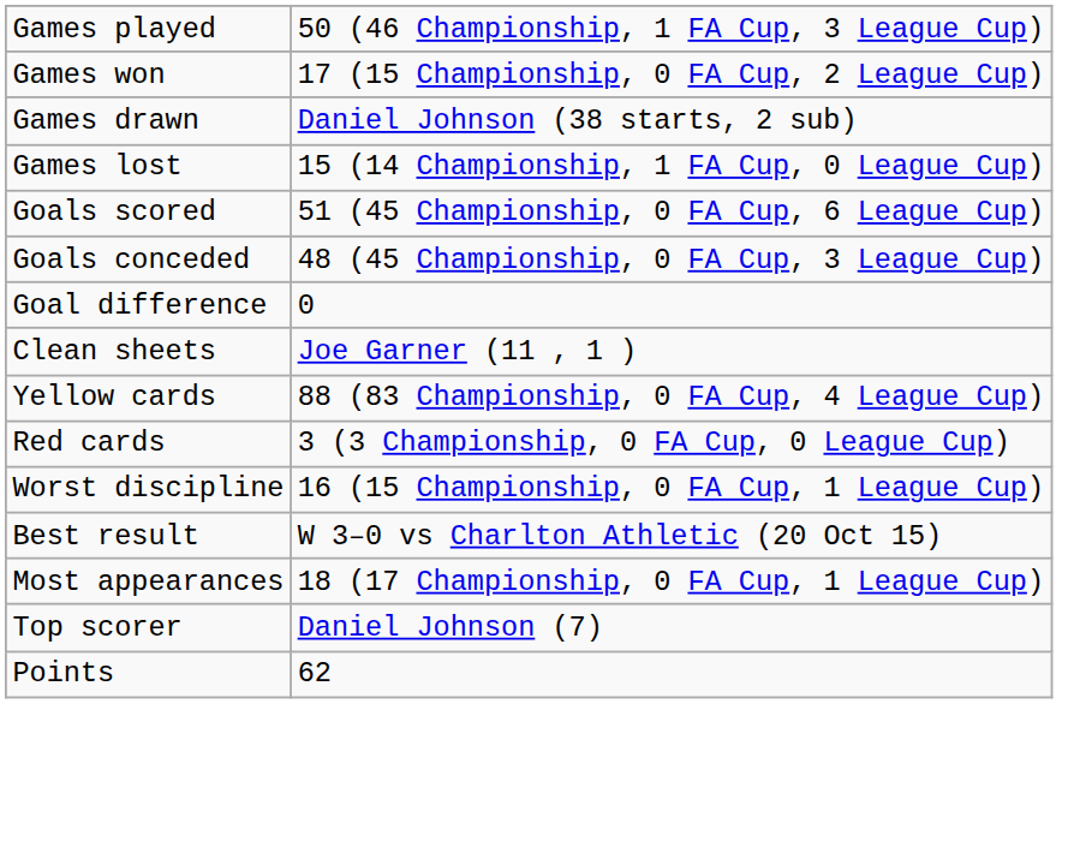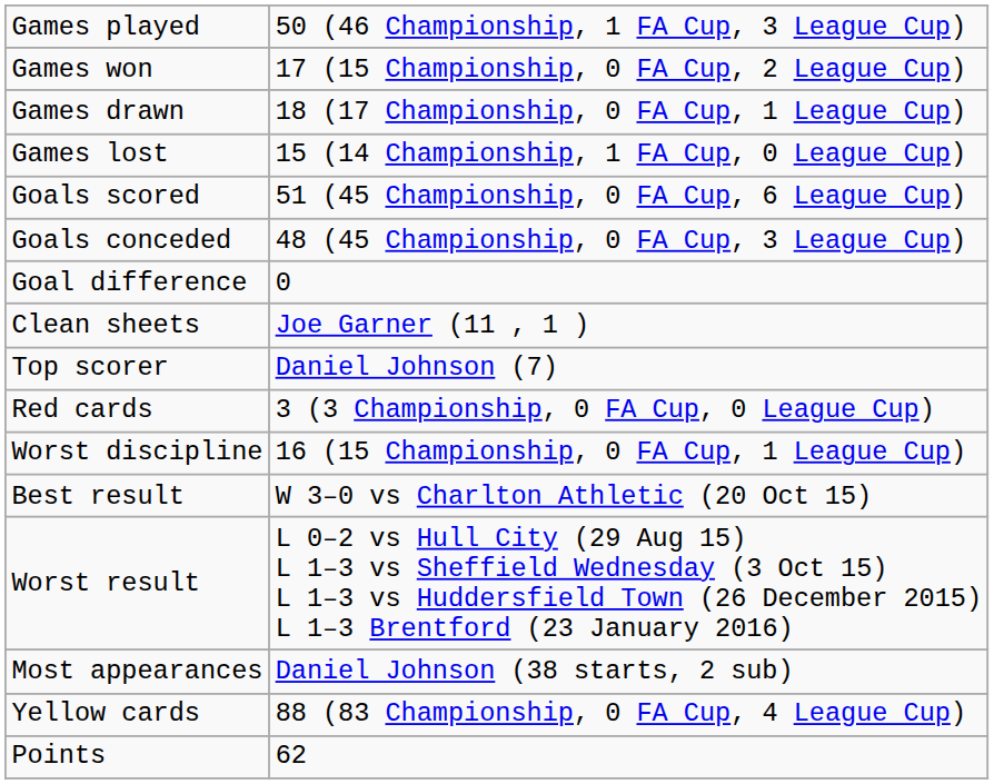 <table class="wikitable">
 <tr>
 <td>Games played</td>
 <td>50 (46 <a href='#'>Championship</a>, 1 <a href='#'>FA Cup</a>, 3 <a href='#'>League Cup</a>)</td>
 </tr>
 <tr>
 <td>Games won</td>
 <td>17 (15 <a href='#'>Championship</a>, 0 <a href='#'>FA Cup</a>, 2 <a href='#'>League Cup</a>)</td>
 </tr>
 <tr>
 <td>Games drawn</td>
-<td><a href='#'>Daniel Johnson</a> (38 starts, 2 sub)</td>
+<td>18 (17 <a href='#'>Championship</a>, 0 <a href='#'>FA Cup</a>, 1 <a href='#'>League Cup</a>)</td>
 </tr>
 <tr>
 <td>Games lost</td>
 <td>15 (14 <a href='#'>Championship</a>, 1 <a href='#'>FA Cup</a>, 0 <a href='#'>League Cup</a>)</td>
 </tr>
 <tr>
 <td>Goals scored</td>
 <td>51 (45 <a href='#'>Championship</a>, 0 <a href='#'>FA Cup</a>, 6 <a href='#'>League Cup</a>)</td>
 </tr>
 <tr>
 <td>Goals conceded</td>
 <td>48 (45 <a href='#'>Championship</a>, 0 <a href='#'>FA Cup</a>, 3 <a href='#'>League Cup</a>)</td>
 </tr>
 <tr>
 <td>Goal difference</td>
 <td>0</td>
 </tr>
 <tr>
 <td>Clean sheets</td>
 <td><a href='#'>Joe Garner</a> (11 , 1 )</td>
 </tr>
 <tr>
-<td>Yellow cards</td>
-<td>88 (83 <a href='#'>Championship</a>, 0 <a href='#'>FA Cup</a>, 4 <a href='#'>League Cup</a>)</td>
+<td>Top scorer</td>
+<td><a href='#'>Daniel Johnson</a> (7)</td>
 </tr>
 <tr>
 <td>Red cards</td>
 <td>3 (3 <a href='#'>Championship</a>, 0 <a href='#'>FA Cup</a>, 0 <a href='#'>League Cup</a>)</td>
 </tr>
 <tr>
 <td>Worst discipline</td>
 <td>16 (15 <a href='#'>Championship</a>, 0 <a href='#'>FA Cup</a>, 1 <a href='#'>League Cup</a>)</td>
 </tr>
 <tr>
 <td>Best result</td>
 <td>W 3–0 vs <a href='#'>Charlton Athletic</a> (20 Oct 15)</td>
 </tr>
 <tr>
-<td>Most appearances</td>
-<td>18 (17 <a href='#'>Championship</a>, 0 <a href='#'>FA Cup</a>, 1 <a href='#'>League Cup</a>)</td>
+<td>Worst result</td>
+<td>L 0–2 vs <a href='#'>Hull City</a> (29 Aug 15)<br>L 1–3 vs <a href='#'>Sheffield Wednesday</a> (3 Oct 15)<br>L 1–3 vs <a href='#'>Huddersfield Town</a> (26 December 2015)<br>L 1–3 <a href='#'>Brentford</a> (23 January 2016)</td>
 </tr>
 <tr>
-<td>Top scorer</td>
-<td><a href='#'>Daniel Johnson</a> (7)</td>
+<td>Most appearances</td>
+<td><a href='#'>Daniel Johnson</a> (38 starts, 2 sub)</td>
+</tr>
+<tr>
+<td>Yellow cards</td>
+<td>88 (83 <a href='#'>Championship</a>, 0 <a href='#'>FA Cup</a>, 4 <a href='#'>League Cup</a>)</td>
 </tr>
 <tr>
 <td>Points</td>
 <td>62</td>
 </tr>
 </table>
